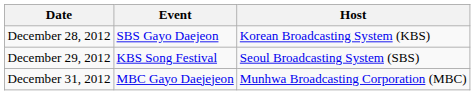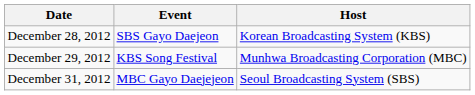 <table class="wikitable sortable" style="font-size:92%;">
 <tr>
 <th>Date</th>
 <th>Event</th>
 <th>Host</th>
 </tr>
 <tr>
 <td>December 28, 2012</td>
 <td><a href='#'>SBS Gayo Daejeon</a></td>
 <td><a href='#'>Korean Broadcasting System</a> (KBS)</td>
 </tr>
 <tr>
 <td>December 29, 2012</td>
 <td><a href='#'>KBS Song Festival</a></td>
-<td><a href='#'>Seoul Broadcasting System</a> (SBS)</td>
+<td><a href='#'>Munhwa Broadcasting Corporation</a> (MBC)</td>
 </tr>
 <tr>
 <td>December 31, 2012</td>
 <td><a href='#'>MBC Gayo Daejejeon</a></td>
-<td><a href='#'>Munhwa Broadcasting Corporation</a> (MBC)</td>
+<td><a href='#'>Seoul Broadcasting System</a> (SBS)</td>
 </tr>
 </table>
